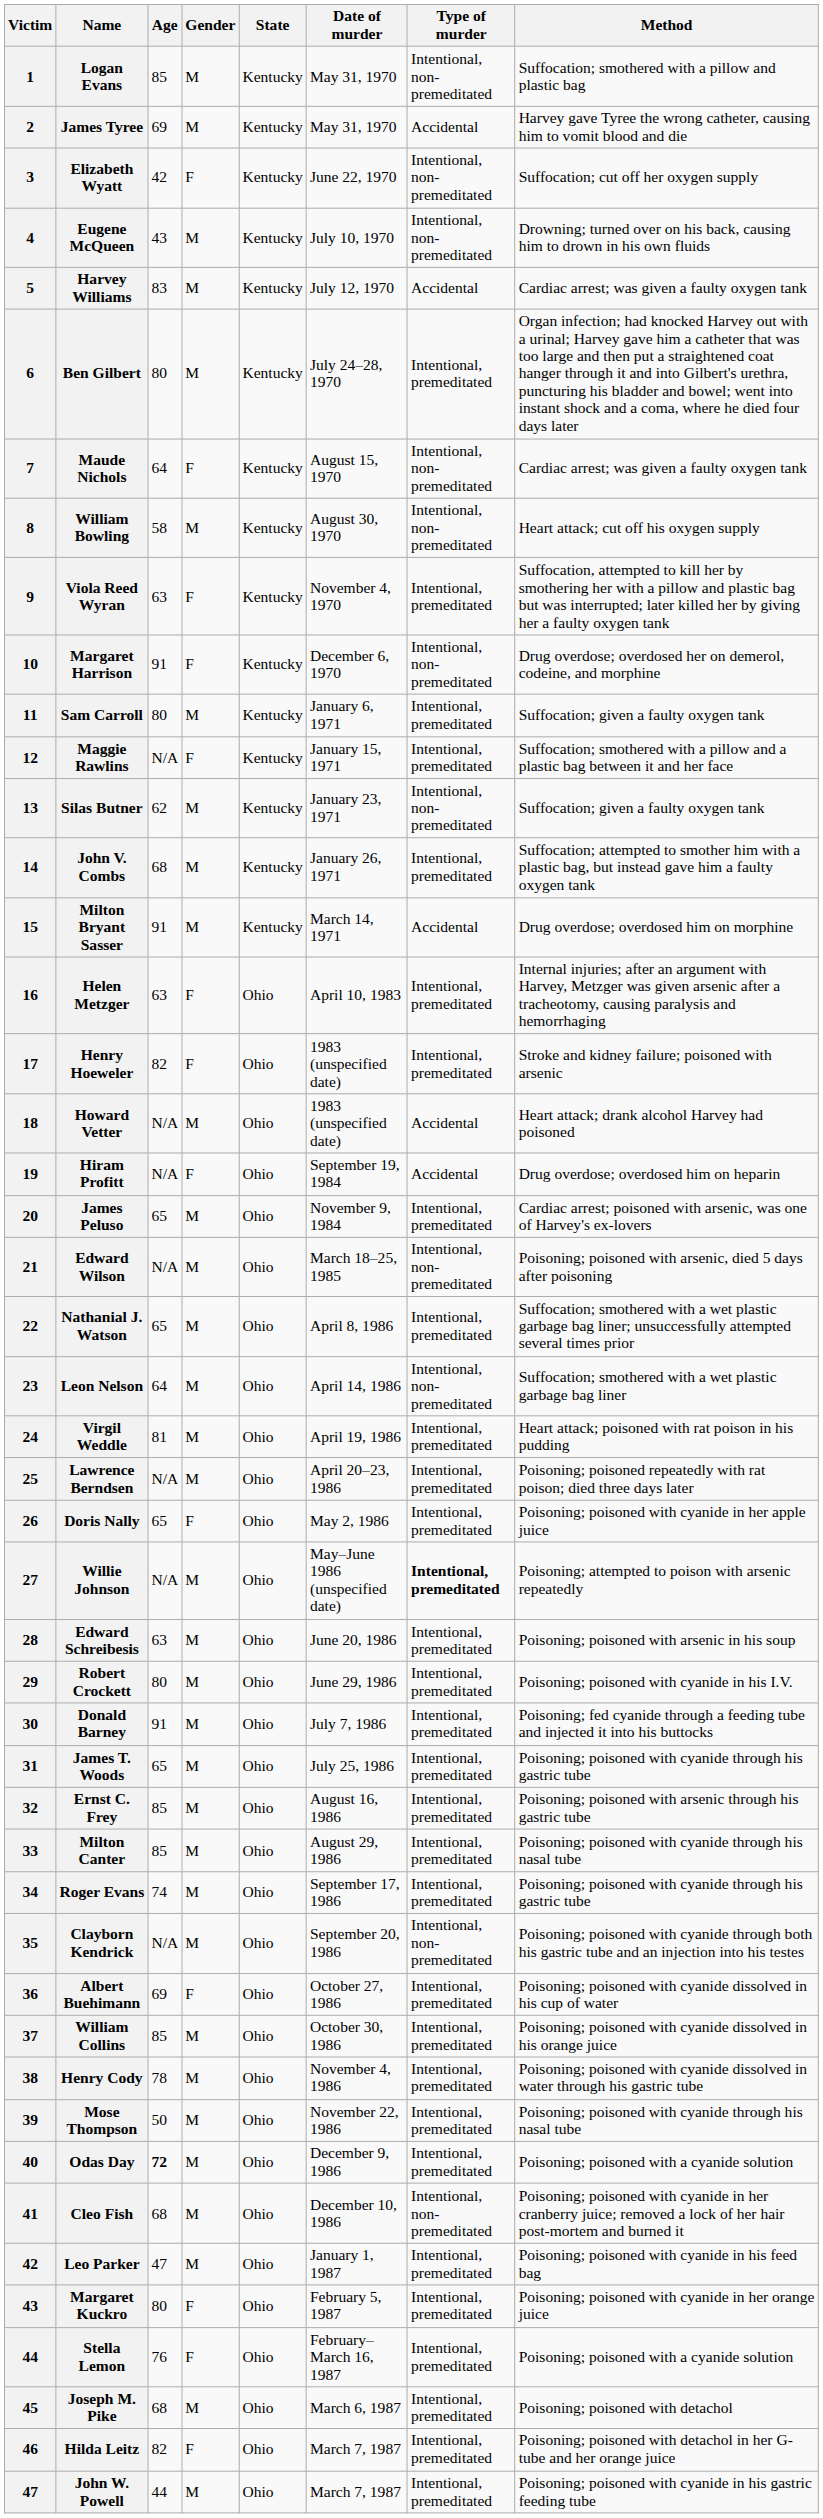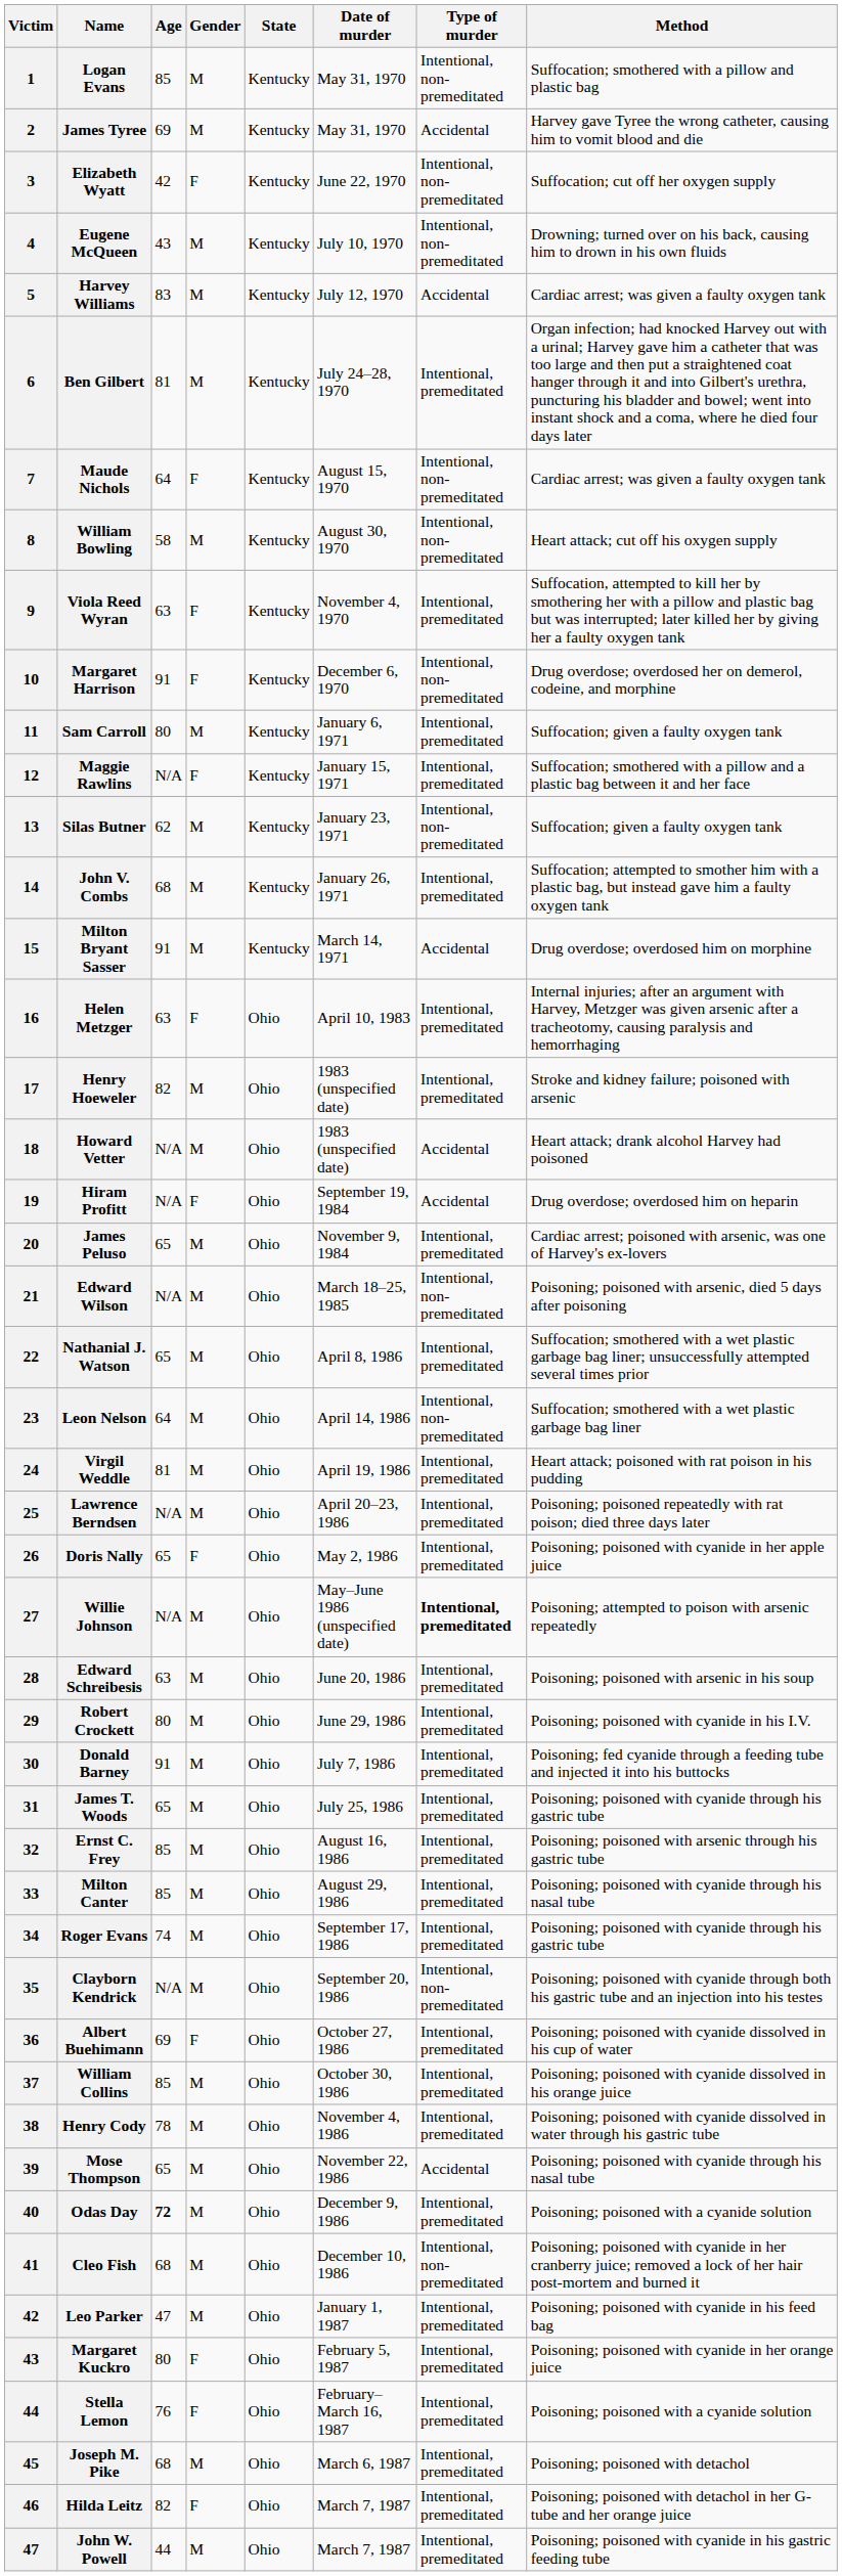 <table class="wikitable sortable", width=95%>
 <tr>
 <th>Victim</th>
 <th scope="col">Name</th>
 <th scope="col">Age</th>
 <th scope="col">Gender</th>
 <th scope="col">State</th>
 <th scope="col" data-sort-type="date">Date of murder</th>
 <th scope="col" data-sort-type="date">Type of murder</th>
 <th scope="col">Method</th>
 </tr>
 <tr>
 <th scope="row">1</th>
 <th>Logan Evans</th>
 <td>85</td>
 <td>M</td>
 <td>Kentucky</td>
 <td>May 31, 1970</td>
 <td>Intentional, non-premeditated</td>
 <td>Suffocation; smothered with a pillow and plastic bag</td>
 </tr>
 <tr>
 <th scope="row">2</th>
 <th>James Tyree</th>
 <td>69</td>
 <td>M</td>
 <td>Kentucky</td>
 <td>May 31, 1970</td>
 <td>Accidental</td>
 <td>Harvey gave Tyree the wrong catheter, causing him to vomit blood and die</td>
 </tr>
 <tr>
 <th scope="row">3</th>
 <th>Elizabeth Wyatt</th>
 <td>42</td>
 <td>F</td>
 <td>Kentucky</td>
 <td>June 22, 1970</td>
 <td>Intentional, non-premeditated</td>
 <td>Suffocation; cut off her oxygen supply</td>
 </tr>
 <tr>
 <th scope="row">4</th>
 <th>Eugene McQueen</th>
 <td>43</td>
 <td>M</td>
 <td>Kentucky</td>
 <td>July 10, 1970</td>
 <td>Intentional, non-premeditated</td>
 <td>Drowning; turned over on his back, causing him to drown in his own fluids</td>
 </tr>
 <tr>
 <th scope="row">5</th>
 <th>Harvey Williams</th>
 <td>83</td>
 <td>M</td>
 <td>Kentucky</td>
 <td>July 12, 1970</td>
 <td>Accidental</td>
 <td>Cardiac arrest; was given a faulty oxygen tank</td>
 </tr>
 <tr>
 <th scope="row">6</th>
 <th>Ben Gilbert</th>
-<td>80</td>
+<td>81</td>
 <td>M</td>
 <td>Kentucky</td>
 <td>July 24–28, 1970</td>
 <td>Intentional, premeditated</td>
 <td>Organ infection; had knocked Harvey out with a urinal; Harvey gave him a catheter that was too large and then put a straightened coat hanger through it and into Gilbert's urethra, puncturing his bladder and bowel; went into instant shock and a coma, where he died four days later</td>
 </tr>
 <tr>
 <th scope="row">7</th>
 <th>Maude Nichols</th>
 <td>64</td>
 <td>F</td>
 <td>Kentucky</td>
 <td>August 15, 1970</td>
 <td>Intentional, non-premeditated</td>
 <td>Cardiac arrest; was given a faulty oxygen tank</td>
 </tr>
 <tr>
 <th scope="row">8</th>
 <th>William Bowling</th>
 <td>58</td>
 <td>M</td>
 <td>Kentucky</td>
 <td>August 30, 1970</td>
 <td>Intentional, non-premeditated</td>
 <td>Heart attack; cut off his oxygen supply</td>
 </tr>
 <tr>
 <th scope="row">9</th>
 <th>Viola Reed Wyran</th>
 <td>63</td>
 <td>F</td>
 <td>Kentucky</td>
 <td>November 4, 1970</td>
 <td>Intentional, premeditated</td>
 <td>Suffocation, attempted to kill her by smothering her with a pillow and plastic bag but was interrupted; later killed her by giving her a faulty oxygen tank</td>
 </tr>
 <tr>
 <th scope="row">10</th>
 <th>Margaret Harrison</th>
 <td>91</td>
 <td>F</td>
 <td>Kentucky</td>
 <td>December 6, 1970</td>
 <td>Intentional, non-premeditated</td>
 <td>Drug overdose; overdosed her on demerol, codeine, and morphine</td>
 </tr>
 <tr>
 <th scope="row">11</th>
 <th>Sam Carroll</th>
 <td>80</td>
 <td>M</td>
 <td>Kentucky</td>
 <td>January 6, 1971</td>
 <td>Intentional, premeditated</td>
 <td>Suffocation; given a faulty oxygen tank</td>
 </tr>
 <tr>
 <th scope="row">12</th>
 <th>Maggie Rawlins</th>
 <td>N/A</td>
 <td>F</td>
 <td>Kentucky</td>
 <td>January 15, 1971</td>
 <td>Intentional, premeditated</td>
 <td>Suffocation; smothered with a pillow and a plastic bag between it and her face</td>
 </tr>
 <tr>
 <th scope="row">13</th>
 <th>Silas Butner</th>
 <td>62</td>
 <td>M</td>
 <td>Kentucky</td>
 <td>January 23, 1971</td>
 <td>Intentional, non-premeditated</td>
 <td>Suffocation; given a faulty oxygen tank</td>
 </tr>
 <tr>
 <th scope="row">14</th>
 <th>John V. Combs</th>
 <td>68</td>
 <td>M</td>
 <td>Kentucky</td>
 <td>January 26, 1971</td>
 <td>Intentional, premeditated</td>
 <td>Suffocation; attempted to smother him with a plastic bag, but instead gave him a faulty oxygen tank</td>
 </tr>
 <tr>
 <th scope="row">15</th>
 <th>Milton Bryant Sasser</th>
 <td>91</td>
 <td>M</td>
 <td>Kentucky</td>
 <td>March 14, 1971</td>
 <td>Accidental</td>
 <td>Drug overdose; overdosed him on morphine</td>
 </tr>
 <tr>
 <th scope="row">16</th>
 <th>Helen Metzger</th>
 <td>63</td>
 <td>F</td>
 <td>Ohio</td>
 <td>April 10, 1983</td>
 <td>Intentional, premeditated</td>
 <td>Internal injuries; after an argument with Harvey, Metzger was given arsenic after a tracheotomy, causing paralysis and hemorrhaging</td>
 </tr>
 <tr>
 <th scope="row">17</th>
 <th>Henry Hoeweler</th>
 <td>82</td>
-<td>F</td>
+<td>M</td>
 <td>Ohio</td>
 <td>1983 (unspecified date)</td>
 <td>Intentional, premeditated</td>
 <td>Stroke and kidney failure; poisoned with arsenic</td>
 </tr>
 <tr>
 <th scope="row">18</th>
 <th>Howard Vetter</th>
 <td>N/A</td>
 <td>M</td>
 <td>Ohio</td>
 <td>1983 (unspecified date)</td>
 <td>Accidental</td>
 <td>Heart attack; drank alcohol Harvey had poisoned</td>
 </tr>
 <tr>
 <th scope="row">19</th>
 <th>Hiram Profitt</th>
 <td>N/A</td>
 <td>F</td>
 <td>Ohio</td>
 <td>September 19, 1984</td>
 <td>Accidental</td>
 <td>Drug overdose; overdosed him on heparin</td>
 </tr>
 <tr>
 <th scope="row">20</th>
 <th>James Peluso</th>
 <td>65</td>
 <td>M</td>
 <td>Ohio</td>
 <td>November 9, 1984</td>
 <td>Intentional, premeditated</td>
 <td>Cardiac arrest; poisoned with arsenic, was one of Harvey's ex-lovers</td>
 </tr>
 <tr>
 <th scope="row">21</th>
 <th>Edward Wilson</th>
 <td>N/A</td>
 <td>M</td>
 <td>Ohio</td>
 <td>March 18–25, 1985</td>
 <td>Intentional, non-premeditated</td>
 <td>Poisoning; poisoned with arsenic, died 5 days after poisoning</td>
 </tr>
 <tr>
 <th scope="row">22</th>
 <th>Nathanial J. Watson</th>
 <td>65</td>
 <td>M</td>
 <td>Ohio</td>
 <td>April 8, 1986</td>
 <td>Intentional, premeditated</td>
 <td>Suffocation; smothered with a wet plastic garbage bag liner; unsuccessfully attempted several times prior</td>
 </tr>
 <tr>
 <th scope="row">23</th>
 <th>Leon Nelson</th>
 <td>64</td>
 <td>M</td>
 <td>Ohio</td>
 <td>April 14, 1986</td>
 <td>Intentional, non-premeditated</td>
 <td>Suffocation; smothered with a wet plastic garbage bag liner</td>
 </tr>
 <tr>
 <th scope="row">24</th>
 <th>Virgil Weddle</th>
 <td>81</td>
 <td>M</td>
 <td>Ohio</td>
 <td>April 19, 1986</td>
 <td>Intentional, premeditated</td>
 <td>Heart attack; poisoned with rat poison in his pudding</td>
 </tr>
 <tr>
 <th scope="row">25</th>
 <th>Lawrence Berndsen</th>
 <td>N/A</td>
 <td>M</td>
 <td>Ohio</td>
 <td>April 20–23, 1986</td>
 <td>Intentional, premeditated</td>
 <td>Poisoning; poisoned repeatedly with rat poison; died three days later</td>
 </tr>
 <tr>
 <th scope="row">26</th>
 <th>Doris Nally</th>
 <td>65</td>
 <td>F</td>
 <td>Ohio</td>
 <td>May 2, 1986</td>
 <td>Intentional, premeditated</td>
 <td>Poisoning; poisoned with cyanide in her apple juice</td>
 </tr>
 <tr>
 <th scope="row">27</th>
 <th>Willie Johnson</th>
 <td>N/A</td>
 <td>M</td>
 <td>Ohio</td>
 <td>May–June 1986 (unspecified date)</td>
 <td><strong>Intentional, premeditated</strong></td>
 <td>Poisoning; attempted to poison with arsenic repeatedly</td>
 </tr>
 <tr>
 <th scope="row">28</th>
 <th>Edward Schreibesis</th>
 <td>63</td>
 <td>M</td>
 <td>Ohio</td>
 <td>June 20, 1986</td>
 <td>Intentional, premeditated</td>
 <td>Poisoning; poisoned with arsenic in his soup</td>
 </tr>
 <tr>
 <th scope="row">29</th>
 <th>Robert Crockett</th>
 <td>80</td>
 <td>M</td>
 <td>Ohio</td>
 <td>June 29, 1986</td>
 <td>Intentional, premeditated</td>
 <td>Poisoning; poisoned with cyanide in his I.V.</td>
 </tr>
 <tr>
 <th scope="row">30</th>
 <th>Donald Barney</th>
 <td>91</td>
 <td>M</td>
 <td>Ohio</td>
 <td>July 7, 1986</td>
 <td>Intentional, premeditated</td>
 <td>Poisoning; fed cyanide through a feeding tube and injected it into his buttocks</td>
 </tr>
 <tr>
 <th scope="row">31</th>
 <th>James T. Woods</th>
 <td>65</td>
 <td>M</td>
 <td>Ohio</td>
 <td>July 25, 1986</td>
 <td>Intentional, premeditated</td>
 <td>Poisoning; poisoned with cyanide through his gastric tube</td>
 </tr>
 <tr>
 <th scope="row">32</th>
 <th>Ernst C. Frey</th>
 <td>85</td>
 <td>M</td>
 <td>Ohio</td>
 <td>August 16, 1986</td>
 <td>Intentional, premeditated</td>
 <td>Poisoning; poisoned with arsenic through his gastric tube</td>
 </tr>
 <tr>
 <th scope="row">33</th>
 <th>Milton Canter</th>
 <td>85</td>
 <td>M</td>
 <td>Ohio</td>
 <td>August 29, 1986</td>
 <td>Intentional, premeditated</td>
 <td>Poisoning; poisoned with cyanide through his nasal tube</td>
 </tr>
 <tr>
 <th scope="row">34</th>
 <th>Roger Evans</th>
 <td>74</td>
 <td>M</td>
 <td>Ohio</td>
 <td>September 17, 1986</td>
 <td>Intentional, premeditated</td>
 <td>Poisoning; poisoned with cyanide through his gastric tube</td>
 </tr>
 <tr>
 <th scope="row">35</th>
 <th>Clayborn Kendrick</th>
 <td>N/A</td>
 <td>M</td>
 <td>Ohio</td>
 <td>September 20, 1986</td>
 <td>Intentional, non-premeditated</td>
 <td>Poisoning; poisoned with cyanide through both his gastric tube and an injection into his testes</td>
 </tr>
 <tr>
 <th scope="row">36</th>
 <th>Albert Buehimann</th>
 <td>69</td>
 <td>F</td>
 <td>Ohio</td>
 <td>October 27, 1986</td>
 <td>Intentional, premeditated</td>
 <td>Poisoning; poisoned with cyanide dissolved in his cup of water</td>
 </tr>
 <tr>
 <th scope="row">37</th>
 <th>William Collins</th>
 <td>85</td>
 <td>M</td>
 <td>Ohio</td>
 <td>October 30, 1986</td>
 <td>Intentional, premeditated</td>
 <td>Poisoning; poisoned with cyanide dissolved in his orange juice</td>
 </tr>
 <tr>
 <th scope="row">38</th>
 <th>Henry Cody</th>
 <td>78</td>
 <td>M</td>
 <td>Ohio</td>
 <td>November 4, 1986</td>
 <td>Intentional, premeditated</td>
 <td>Poisoning; poisoned with cyanide dissolved in water through his gastric tube</td>
 </tr>
 <tr>
 <th scope="row">39</th>
 <th>Mose Thompson</th>
-<td>50</td>
+<td>65</td>
 <td>M</td>
 <td>Ohio</td>
 <td>November 22, 1986</td>
-<td>Intentional, premeditated</td>
+<td>Accidental</td>
 <td>Poisoning; poisoned with cyanide through his nasal tube</td>
 </tr>
 <tr>
 <th scope="row">40</th>
 <th>Odas Day</th>
 <td><strong>72</strong></td>
 <td>M</td>
 <td>Ohio</td>
 <td>December 9, 1986</td>
 <td>Intentional, premeditated</td>
 <td>Poisoning; poisoned with a cyanide solution</td>
 </tr>
 <tr>
 <th scope="row">41</th>
 <th>Cleo Fish</th>
 <td>68</td>
 <td>M</td>
 <td>Ohio</td>
 <td>December 10, 1986</td>
 <td>Intentional, non-premeditated</td>
 <td>Poisoning; poisoned with cyanide in her cranberry juice; removed a lock of her hair post-mortem and burned it</td>
 </tr>
 <tr>
 <th scope="row">42</th>
 <th>Leo Parker</th>
 <td>47</td>
 <td>M</td>
 <td>Ohio</td>
 <td>January 1, 1987</td>
 <td>Intentional, premeditated</td>
 <td>Poisoning; poisoned with cyanide in his feed bag</td>
 </tr>
 <tr>
 <th scope="row">43</th>
 <th>Margaret Kuckro</th>
 <td>80</td>
 <td>F</td>
 <td>Ohio</td>
 <td>February 5, 1987</td>
 <td>Intentional, premeditated</td>
 <td>Poisoning; poisoned with cyanide in her orange juice</td>
 </tr>
 <tr>
 <th scope="row">44</th>
 <th>Stella Lemon</th>
 <td>76</td>
 <td>F</td>
 <td>Ohio</td>
 <td>February–March 16, 1987</td>
 <td>Intentional, premeditated</td>
 <td>Poisoning; poisoned with a cyanide solution</td>
 </tr>
 <tr>
 <th scope="row">45</th>
 <th>Joseph M. Pike</th>
 <td>68</td>
 <td>M</td>
 <td>Ohio</td>
 <td>March 6, 1987</td>
 <td>Intentional, premeditated</td>
 <td>Poisoning; poisoned with detachol</td>
 </tr>
 <tr>
 <th scope="row">46</th>
 <th>Hilda Leitz</th>
 <td>82</td>
 <td>F</td>
 <td>Ohio</td>
 <td>March 7, 1987</td>
 <td>Intentional, premeditated</td>
 <td>Poisoning; poisoned with detachol in her G-tube and her orange juice</td>
 </tr>
 <tr>
 <th scope="row">47</th>
 <th>John W. Powell</th>
 <td>44</td>
 <td>M</td>
 <td>Ohio</td>
 <td>March 7, 1987</td>
 <td>Intentional, premeditated</td>
 <td>Poisoning; poisoned with cyanide in his gastric feeding tube</td>
 </tr>
 </table>
